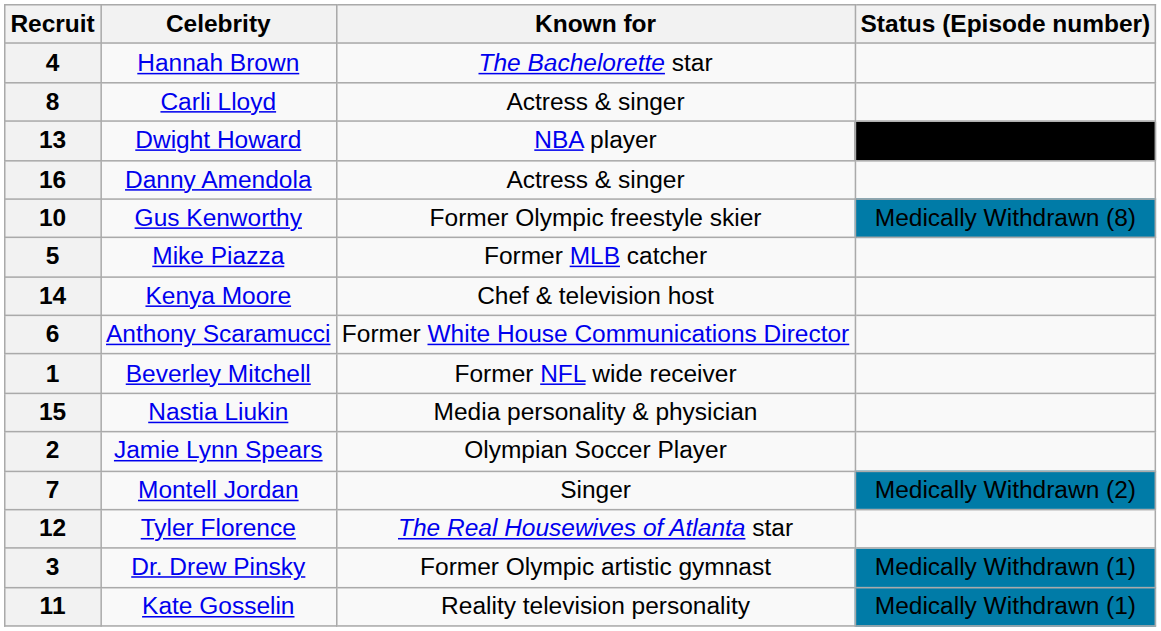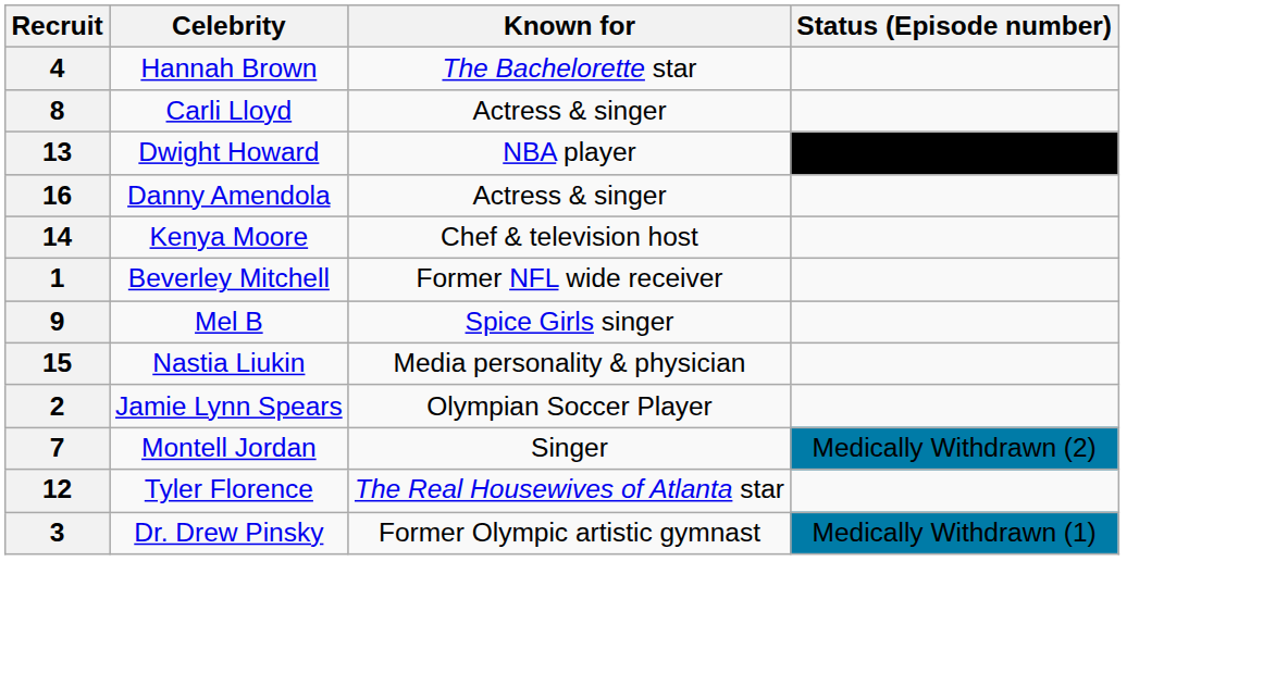 <table class="wikitable sortable" style="text-align:center">
 <tr>
 <th scope="col">Recruit</th>
 <th scope="col">Celebrity</th>
 <th scope="col">Known for</th>
 <th scope="col">Status (Episode number)</th>
 </tr>
 <tr>
 <th>4</th>
 <td><a href='#'>Hannah Brown</a></td>
 <td><em><a href='#'>The Bachelorette</a></em> star</td>
 <td></td>
 </tr>
 <tr>
 <th>8</th>
 <td><a href='#'>Carli Lloyd</a></td>
 <td>Actress & singer</td>
 <td></td>
 </tr>
 <tr>
 <th>13</th>
 <td><a href='#'>Dwight Howard</a></td>
 <td><a href='#'>NBA</a> player</td>
 <td bgcolor="000000"><span>Disqualified (10)</span></td>
 </tr>
 <tr>
 <th>16</th>
 <td><a href='#'>Danny Amendola</a></td>
 <td>Actress & singer</td>
 <td></td>
 </tr>
 <tr>
-<th>10</th>
-<td><a href='#'>Gus Kenworthy</a></td>
-<td>Former Olympic freestyle skier</td>
-<td bgcolor="007BA7"><span>Medically Withdrawn (8)</span></td>
-</tr>
-<tr>
-<th>5</th>
-<td><a href='#'>Mike Piazza</a></td>
-<td>Former <a href='#'>MLB</a> catcher</td>
-<td></td>
-</tr>
-<tr>
 <th>14</th>
 <td><a href='#'>Kenya Moore</a></td>
 <td>Chef & television host</td>
 <td></td>
 </tr>
 <tr>
-<th>6</th>
-<td><a href='#'>Anthony Scaramucci</a></td>
-<td>Former <a href='#'>White House Communications Director</a></td>
+<th>1</th>
+<td><a href='#'>Beverley Mitchell</a></td>
+<td>Former <a href='#'>NFL</a> wide receiver</td>
 <td></td>
 </tr>
 <tr>
-<th>1</th>
-<td><a href='#'>Beverley Mitchell</a></td>
-<td>Former <a href='#'>NFL</a> wide receiver</td>
+<th>9</th>
+<td><a href='#'>Mel B</a></td>
+<td><a href='#'>Spice Girls</a> singer</td>
 <td></td>
 </tr>
 <tr>
 <th>15</th>
 <td><a href='#'>Nastia Liukin</a></td>
 <td>Media personality & physician</td>
 <td></td>
 </tr>
 <tr>
 <th>2</th>
 <td><a href='#'>Jamie Lynn Spears</a></td>
 <td>Olympian Soccer Player</td>
 <td></td>
 </tr>
 <tr>
 <th>7</th>
 <td><a href='#'>Montell Jordan</a></td>
 <td>Singer</td>
 <td bgcolor="007BA7"><span>Medically Withdrawn (2)</span></td>
 </tr>
 <tr>
 <th>12</th>
 <td><a href='#'>Tyler Florence</a></td>
 <td><em><a href='#'>The Real Housewives of Atlanta</a></em> star</td>
 <td></td>
 </tr>
 <tr>
 <th>3</th>
 <td><a href='#'>Dr. Drew Pinsky</a></td>
 <td>Former Olympic artistic gymnast</td>
 <td bgcolor="007BA7"><span>Medically Withdrawn (1)</span></td>
 </tr>
-<tr>
-<th>11</th>
-<td><a href='#'>Kate Gosselin</a></td>
-<td>Reality television personality</td>
-<td bgcolor="007BA7"><span>Medically Withdrawn (1)</span></td>
-</tr>
 </table>
